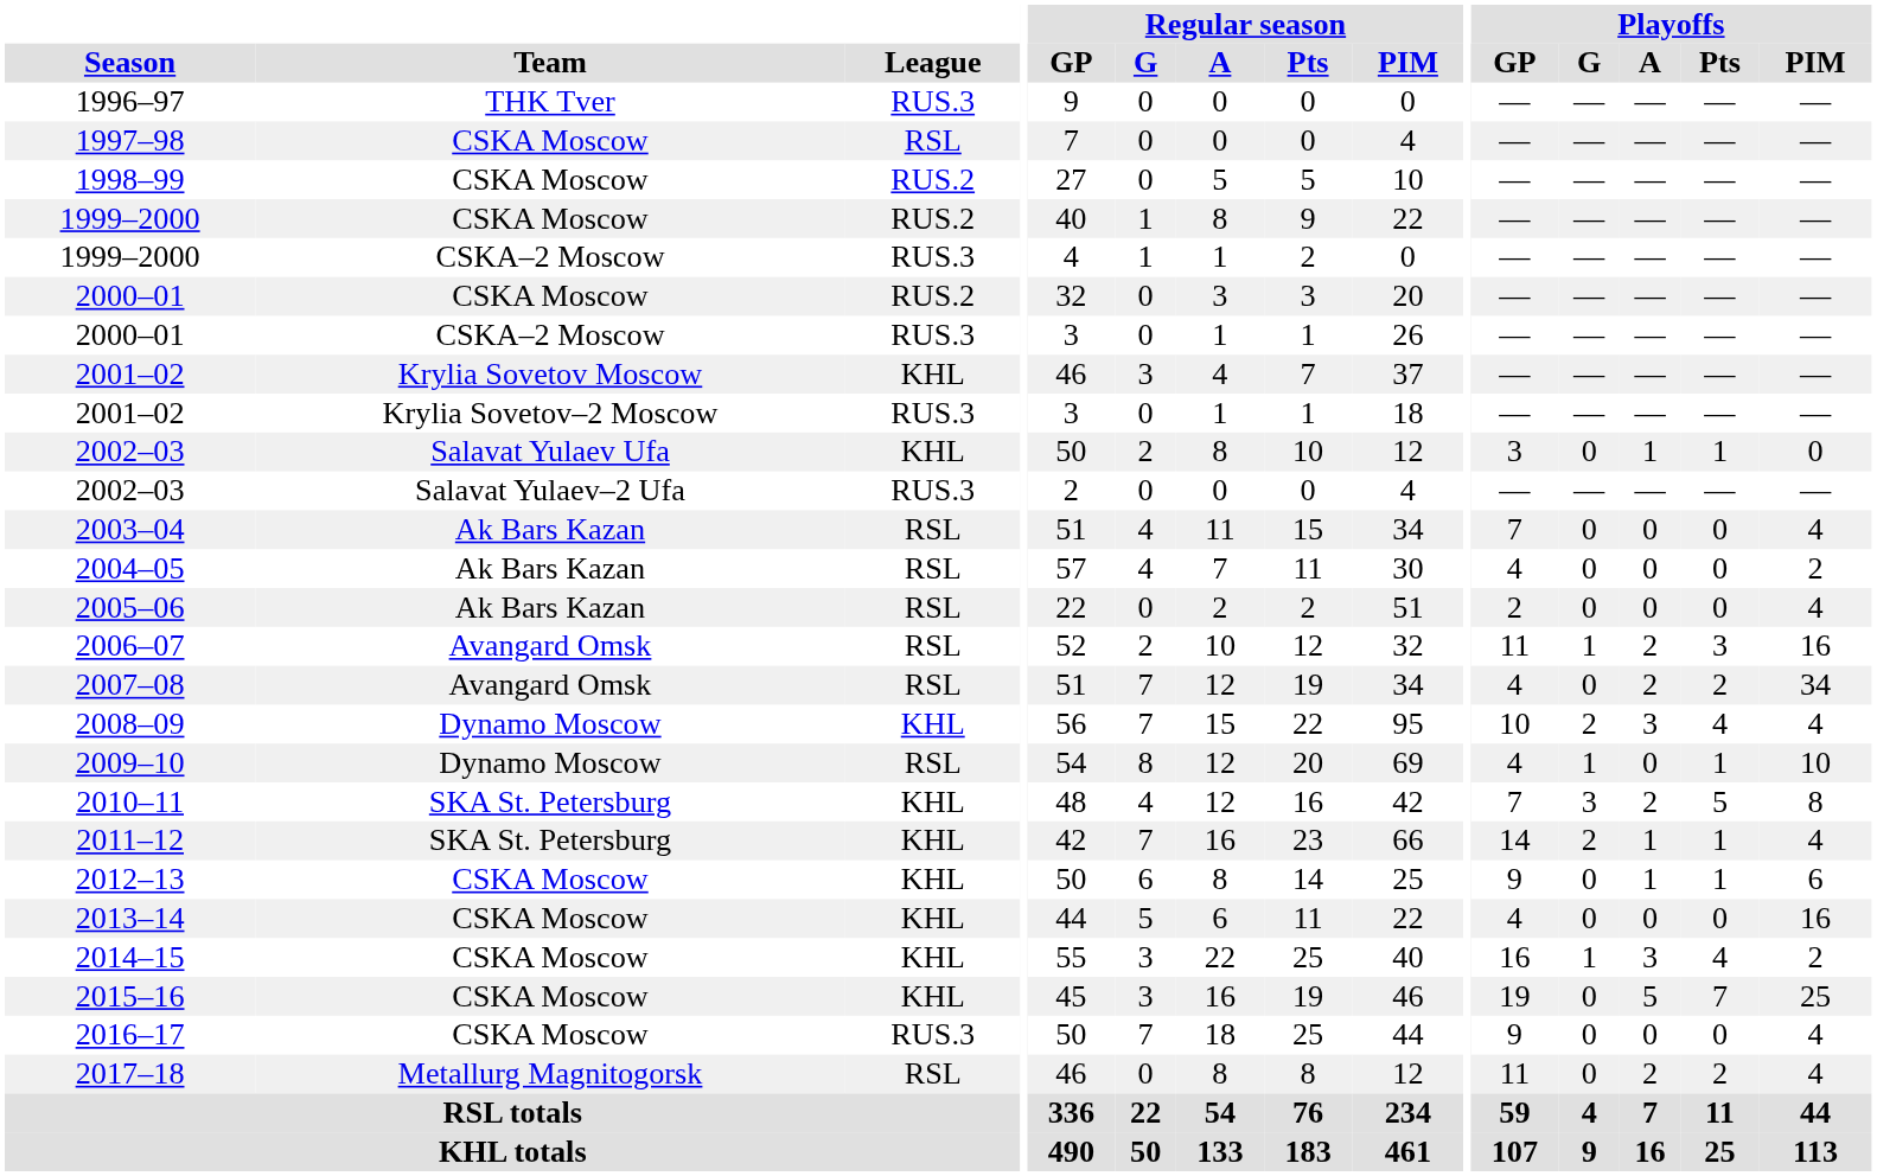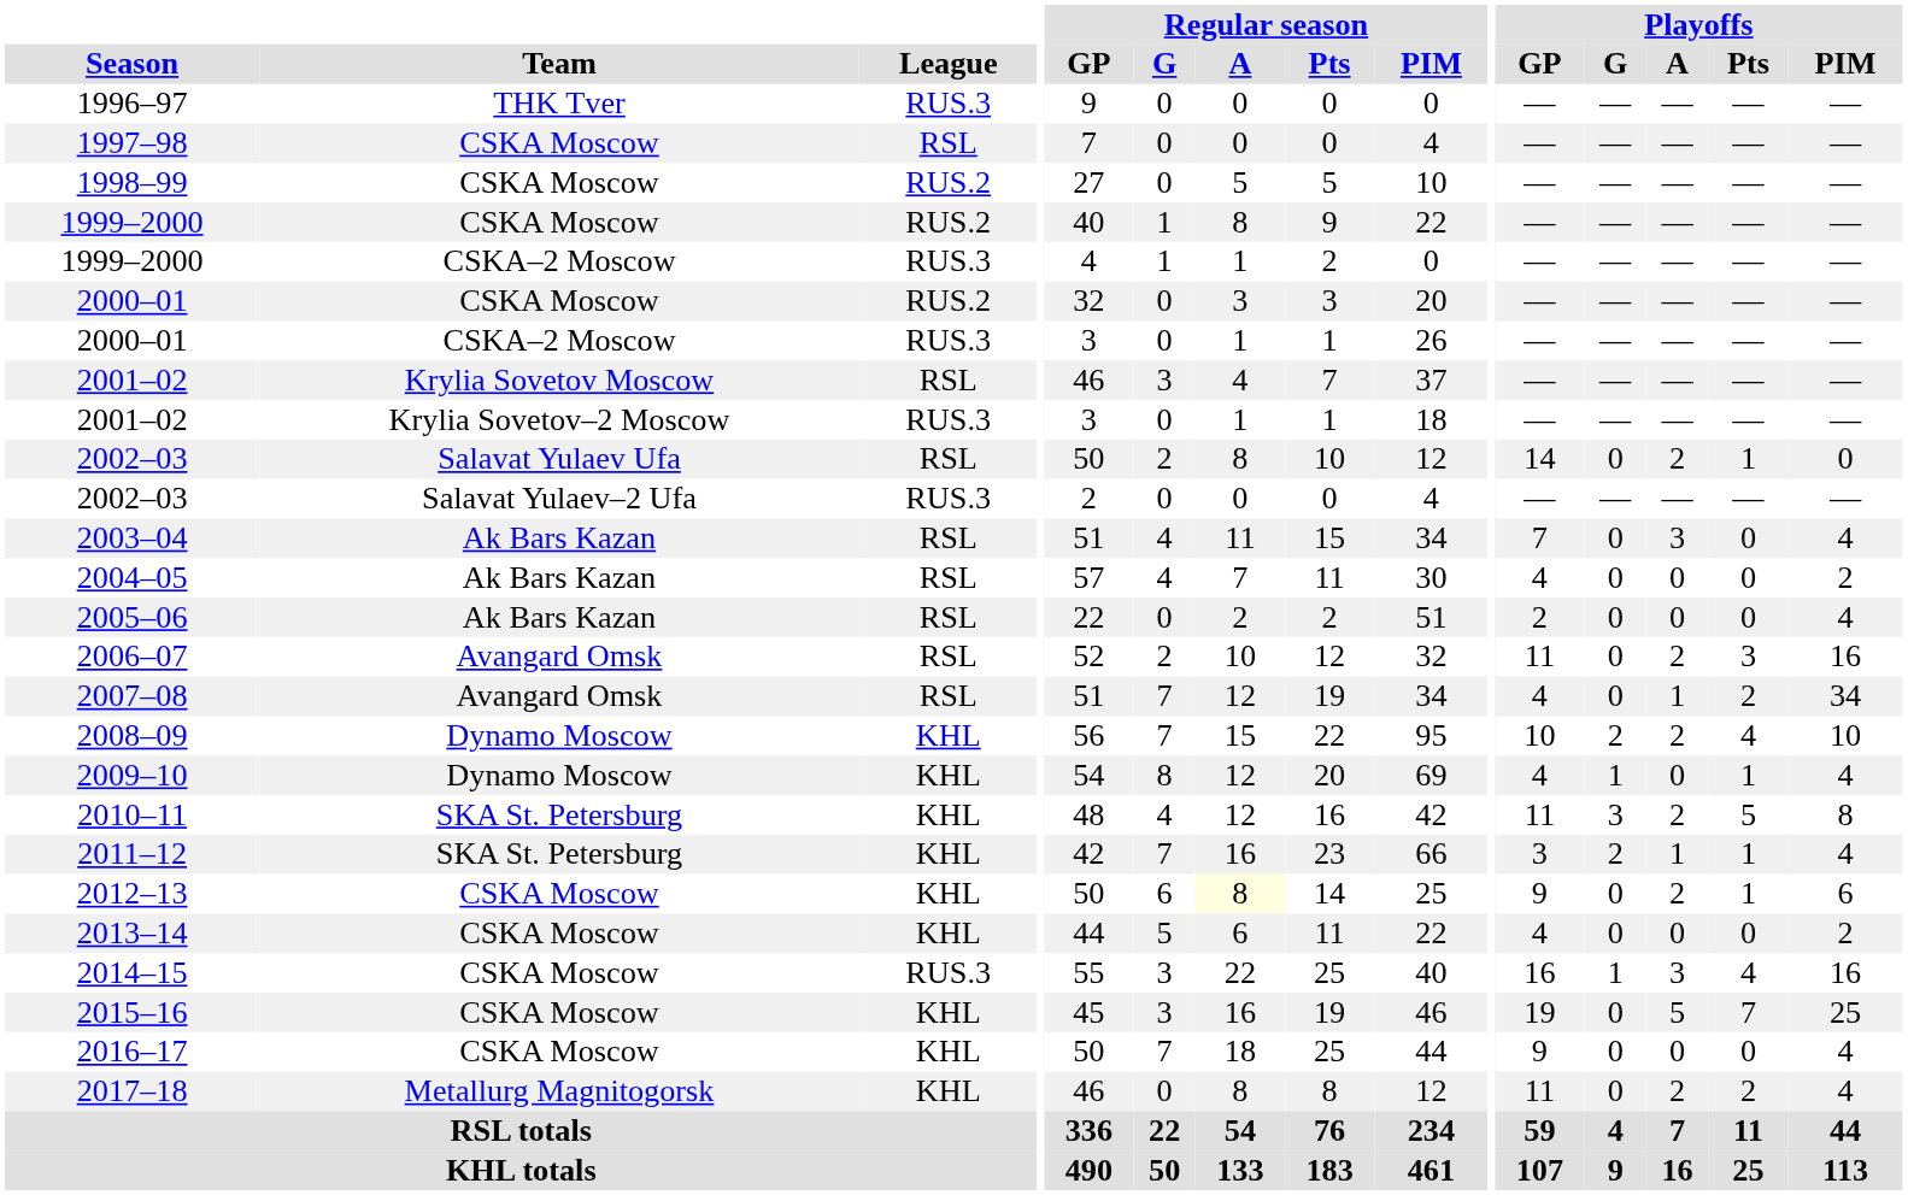 <table border="0" cellpadding="1" cellspacing="0" style="text-align:center; width:60em">
 <tr bgcolor="#e0e0e0">
 <th colspan="3" bgcolor="#ffffff"></th>
 <th rowspan="99" bgcolor="#ffffff"></th>
 <th colspan="5"><a href='#'>Regular season</a></th>
 <th rowspan="99" bgcolor="#ffffff"></th>
 <th colspan="5"><a href='#'>Playoffs</a></th>
 </tr>
 <tr bgcolor="#e0e0e0">
 <th><a href='#'>Season</a></th>
 <th>Team</th>
 <th>League</th>
 <th>GP</th>
 <th><a href='#'>G</a></th>
 <th><a href='#'>A</a></th>
 <th><a href='#'>Pts</a></th>
 <th><a href='#'>PIM</a></th>
 <th>GP</th>
 <th>G</th>
 <th>A</th>
 <th>Pts</th>
 <th>PIM</th>
 </tr>
 <tr>
 <td>1996–97</td>
 <td><a href='#'>THK Tver</a></td>
 <td><a href='#'>RUS.3</a></td>
 <td>9</td>
 <td>0</td>
 <td>0</td>
 <td>0</td>
 <td>0</td>
 <td>—</td>
 <td>—</td>
 <td>—</td>
 <td>—</td>
 <td>—</td>
 </tr>
 <tr bgcolor="#f0f0f0">
 <td><a href='#'>1997–98</a></td>
 <td><a href='#'>CSKA Moscow</a></td>
 <td><a href='#'>RSL</a></td>
 <td>7</td>
 <td>0</td>
 <td>0</td>
 <td>0</td>
 <td>4</td>
 <td>—</td>
 <td>—</td>
 <td>—</td>
 <td>—</td>
 <td>—</td>
 </tr>
 <tr>
 <td><a href='#'>1998–99</a></td>
 <td>CSKA Moscow</td>
 <td><a href='#'>RUS.2</a></td>
 <td>27</td>
 <td>0</td>
 <td>5</td>
 <td>5</td>
 <td>10</td>
 <td>—</td>
 <td>—</td>
 <td>—</td>
 <td>—</td>
 <td>—</td>
 </tr>
 <tr bgcolor="#f0f0f0">
 <td><a href='#'>1999–2000</a></td>
 <td>CSKA Moscow</td>
 <td>RUS.2</td>
 <td>40</td>
 <td>1</td>
 <td>8</td>
 <td>9</td>
 <td>22</td>
 <td>—</td>
 <td>—</td>
 <td>—</td>
 <td>—</td>
 <td>—</td>
 </tr>
 <tr>
 <td>1999–2000</td>
 <td>CSKA–2 Moscow</td>
 <td>RUS.3</td>
 <td>4</td>
 <td>1</td>
 <td>1</td>
 <td>2</td>
 <td>0</td>
 <td>—</td>
 <td>—</td>
 <td>—</td>
 <td>—</td>
 <td>—</td>
 </tr>
 <tr bgcolor="#f0f0f0">
 <td><a href='#'>2000–01</a></td>
 <td>CSKA Moscow</td>
 <td>RUS.2</td>
 <td>32</td>
 <td>0</td>
 <td>3</td>
 <td>3</td>
 <td>20</td>
 <td>—</td>
 <td>—</td>
 <td>—</td>
 <td>—</td>
 <td>—</td>
 </tr>
 <tr>
 <td>2000–01</td>
 <td>CSKA–2 Moscow</td>
 <td>RUS.3</td>
 <td>3</td>
 <td>0</td>
 <td>1</td>
 <td>1</td>
 <td>26</td>
 <td>—</td>
 <td>—</td>
 <td>—</td>
 <td>—</td>
 <td>—</td>
 </tr>
 <tr bgcolor="#f0f0f0">
 <td><a href='#'>2001–02</a></td>
 <td><a href='#'>Krylia Sovetov Moscow</a></td>
-<td>KHL</td>
+<td>RSL</td>
 <td>46</td>
 <td>3</td>
 <td>4</td>
 <td>7</td>
 <td>37</td>
 <td>—</td>
 <td>—</td>
 <td>—</td>
 <td>—</td>
 <td>—</td>
 </tr>
 <tr>
 <td>2001–02</td>
 <td>Krylia Sovetov–2 Moscow</td>
 <td>RUS.3</td>
 <td>3</td>
 <td>0</td>
 <td>1</td>
 <td>1</td>
 <td>18</td>
 <td>—</td>
 <td>—</td>
 <td>—</td>
 <td>—</td>
 <td>—</td>
 </tr>
 <tr bgcolor="#f0f0f0">
 <td><a href='#'>2002–03</a></td>
 <td><a href='#'>Salavat Yulaev Ufa</a></td>
-<td>KHL</td>
+<td>RSL</td>
 <td>50</td>
 <td>2</td>
 <td>8</td>
 <td>10</td>
 <td>12</td>
-<td>3</td>
+<td>14</td>
 <td>0</td>
-<td>1</td>
+<td>2</td>
 <td>1</td>
 <td>0</td>
 </tr>
 <tr>
 <td>2002–03</td>
 <td>Salavat Yulaev–2 Ufa</td>
 <td>RUS.3</td>
 <td>2</td>
 <td>0</td>
 <td>0</td>
 <td>0</td>
 <td>4</td>
 <td>—</td>
 <td>—</td>
 <td>—</td>
 <td>—</td>
 <td>—</td>
 </tr>
 <tr bgcolor="#f0f0f0">
 <td><a href='#'>2003–04</a></td>
 <td><a href='#'>Ak Bars Kazan</a></td>
 <td>RSL</td>
 <td>51</td>
 <td>4</td>
 <td>11</td>
 <td>15</td>
 <td>34</td>
 <td>7</td>
 <td>0</td>
-<td>0</td>
+<td>3</td>
 <td>0</td>
 <td>4</td>
 </tr>
 <tr>
 <td><a href='#'>2004–05</a></td>
 <td>Ak Bars Kazan</td>
 <td>RSL</td>
 <td>57</td>
 <td>4</td>
 <td>7</td>
 <td>11</td>
 <td>30</td>
 <td>4</td>
 <td>0</td>
 <td>0</td>
 <td>0</td>
 <td>2</td>
 </tr>
 <tr bgcolor="#f0f0f0">
 <td><a href='#'>2005–06</a></td>
 <td>Ak Bars Kazan</td>
 <td>RSL</td>
 <td>22</td>
 <td>0</td>
 <td>2</td>
 <td>2</td>
 <td>51</td>
 <td>2</td>
 <td>0</td>
 <td>0</td>
 <td>0</td>
 <td>4</td>
 </tr>
 <tr>
 <td><a href='#'>2006–07</a></td>
 <td><a href='#'>Avangard Omsk</a></td>
 <td>RSL</td>
 <td>52</td>
 <td>2</td>
 <td>10</td>
 <td>12</td>
 <td>32</td>
 <td>11</td>
-<td>1</td>
+<td>0</td>
 <td>2</td>
 <td>3</td>
 <td>16</td>
 </tr>
 <tr bgcolor="#f0f0f0">
 <td><a href='#'>2007–08</a></td>
 <td>Avangard Omsk</td>
 <td>RSL</td>
 <td>51</td>
 <td>7</td>
 <td>12</td>
 <td>19</td>
 <td>34</td>
 <td>4</td>
 <td>0</td>
-<td>2</td>
+<td>1</td>
 <td>2</td>
 <td>34</td>
 </tr>
 <tr>
 <td><a href='#'>2008–09</a></td>
 <td><a href='#'>Dynamo Moscow</a></td>
 <td><a href='#'>KHL</a></td>
 <td>56</td>
 <td>7</td>
 <td>15</td>
 <td>22</td>
 <td>95</td>
 <td>10</td>
 <td>2</td>
-<td>3</td>
+<td>2</td>
 <td>4</td>
-<td>4</td>
+<td>10</td>
 </tr>
 <tr bgcolor="#f0f0f0">
 <td><a href='#'>2009–10</a></td>
 <td>Dynamo Moscow</td>
-<td>RSL</td>
+<td>KHL</td>
 <td>54</td>
 <td>8</td>
 <td>12</td>
 <td>20</td>
 <td>69</td>
 <td>4</td>
 <td>1</td>
 <td>0</td>
 <td>1</td>
-<td>10</td>
+<td>4</td>
 </tr>
 <tr>
 <td><a href='#'>2010–11</a></td>
 <td><a href='#'>SKA St. Petersburg</a></td>
 <td>KHL</td>
 <td>48</td>
 <td>4</td>
 <td>12</td>
 <td>16</td>
 <td>42</td>
-<td>7</td>
+<td>11</td>
 <td>3</td>
 <td>2</td>
 <td>5</td>
 <td>8</td>
 </tr>
 <tr bgcolor="#f0f0f0">
 <td><a href='#'>2011–12</a></td>
 <td>SKA St. Petersburg</td>
 <td>KHL</td>
 <td>42</td>
 <td>7</td>
 <td>16</td>
 <td>23</td>
 <td>66</td>
-<td>14</td>
+<td>3</td>
 <td>2</td>
 <td>1</td>
 <td>1</td>
 <td>4</td>
 </tr>
 <tr>
 <td><a href='#'>2012–13</a></td>
 <td><a href='#'>CSKA Moscow</a></td>
 <td>KHL</td>
 <td>50</td>
 <td>6</td>
-<td>8</td>
+<td style="background: lightyellow;">8</td>
 <td>14</td>
 <td>25</td>
 <td>9</td>
 <td>0</td>
-<td>1</td>
+<td>2</td>
 <td>1</td>
 <td>6</td>
 </tr>
 <tr bgcolor="#f0f0f0">
 <td><a href='#'>2013–14</a></td>
 <td>CSKA Moscow</td>
 <td>KHL</td>
 <td>44</td>
 <td>5</td>
 <td>6</td>
 <td>11</td>
 <td>22</td>
 <td>4</td>
 <td>0</td>
 <td>0</td>
 <td>0</td>
-<td>16</td>
+<td>2</td>
 </tr>
 <tr>
 <td><a href='#'>2014–15</a></td>
 <td>CSKA Moscow</td>
-<td>KHL</td>
+<td>RUS.3</td>
 <td>55</td>
 <td>3</td>
 <td>22</td>
 <td>25</td>
 <td>40</td>
 <td>16</td>
 <td>1</td>
 <td>3</td>
 <td>4</td>
-<td>2</td>
+<td>16</td>
 </tr>
 <tr bgcolor="#f0f0f0">
 <td><a href='#'>2015–16</a></td>
 <td>CSKA Moscow</td>
 <td>KHL</td>
 <td>45</td>
 <td>3</td>
 <td>16</td>
 <td>19</td>
 <td>46</td>
 <td>19</td>
 <td>0</td>
 <td>5</td>
 <td>7</td>
 <td>25</td>
 </tr>
 <tr>
 <td><a href='#'>2016–17</a></td>
 <td>CSKA Moscow</td>
-<td>RUS.3</td>
+<td>KHL</td>
 <td>50</td>
 <td>7</td>
 <td>18</td>
 <td>25</td>
 <td>44</td>
 <td>9</td>
 <td>0</td>
 <td>0</td>
 <td>0</td>
 <td>4</td>
 </tr>
 <tr bgcolor="#f0f0f0">
 <td><a href='#'>2017–18</a></td>
 <td><a href='#'>Metallurg Magnitogorsk</a></td>
-<td>RSL</td>
+<td>KHL</td>
 <td>46</td>
 <td>0</td>
 <td>8</td>
 <td>8</td>
 <td>12</td>
 <td>11</td>
 <td>0</td>
 <td>2</td>
 <td>2</td>
 <td>4</td>
 </tr>
 <tr bgcolor="#e0e0e0">
 <th colspan="3">RSL totals</th>
 <th>336</th>
 <th>22</th>
 <th>54</th>
 <th>76</th>
 <th>234</th>
 <th>59</th>
 <th>4</th>
 <th>7</th>
 <th>11</th>
 <th>44</th>
 </tr>
 <tr bgcolor="#e0e0e0">
 <th colspan="3">KHL totals</th>
 <th>490</th>
 <th>50</th>
 <th>133</th>
 <th>183</th>
 <th>461</th>
 <th>107</th>
 <th>9</th>
 <th>16</th>
 <th>25</th>
 <th>113</th>
 </tr>
 </table>
